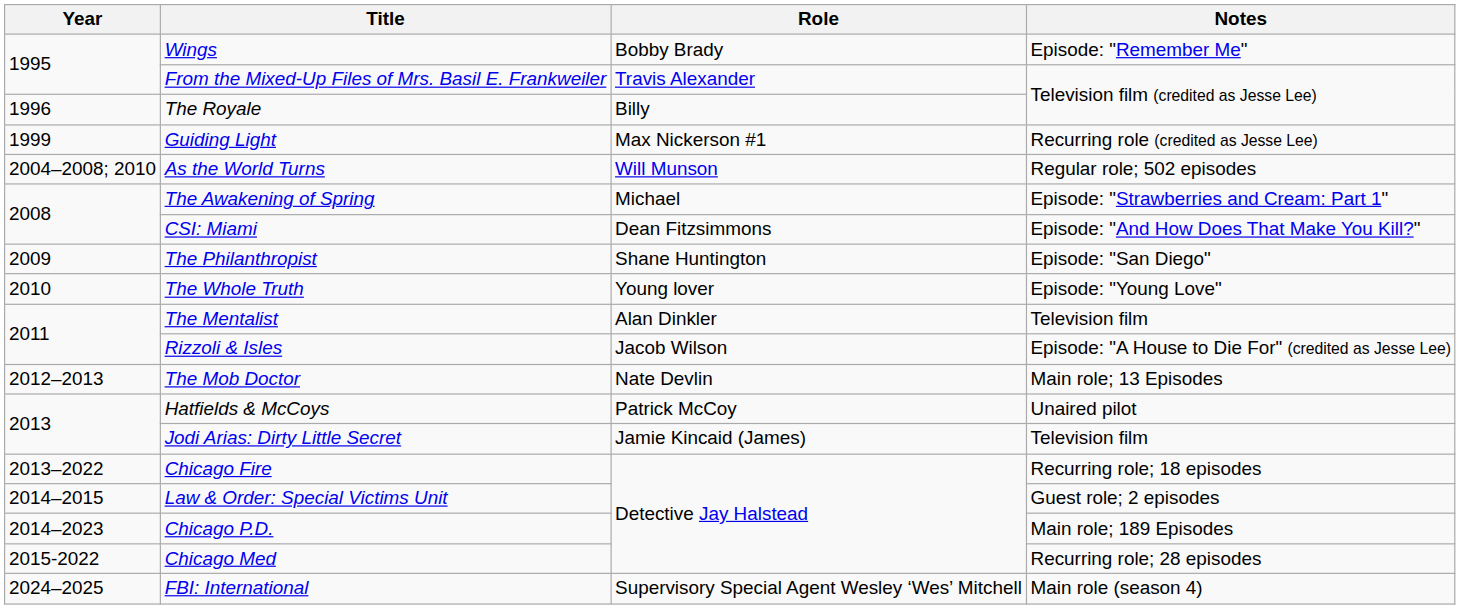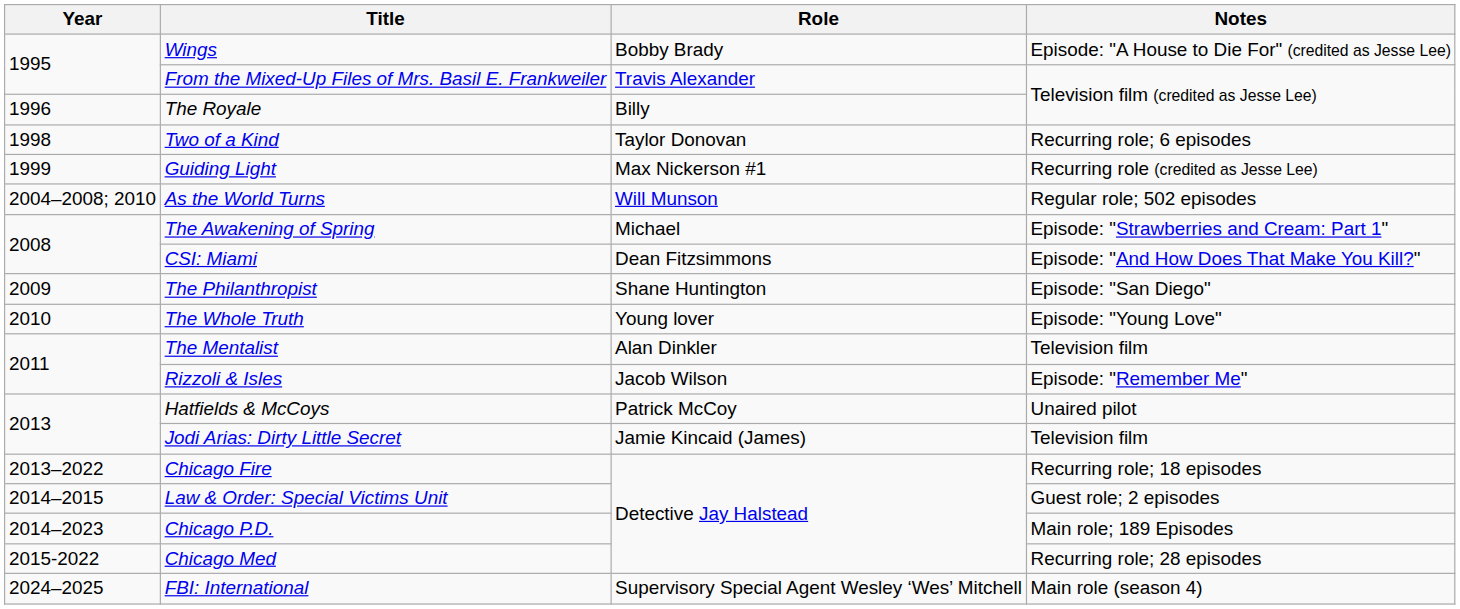 <table class="wikitable">
 <tr>
 <th>Year</th>
 <th>Title</th>
 <th>Role</th>
 <th>Notes</th>
 </tr>
 <tr>
 <td rowspan="2">1995</td>
 <td><em><a href='#'>Wings</a></em></td>
 <td>Bobby Brady</td>
-<td>Episode: "<a href='#'>Remember Me</a>"</td>
+<td>Episode: "A House to Die For" <small> (credited as Jesse Lee)</small></td>
 </tr>
 <tr>
 <td><em><a href='#'>From the Mixed-Up Files of Mrs. Basil E. Frankweiler</a></em></td>
 <td><a href='#'>Travis Alexander</a></td>
 <td rowspan="2">Television film <small> (credited as Jesse Lee)</small></td>
 </tr>
 <tr>
 <td>1996</td>
 <td><em>The Royale</em></td>
 <td>Billy</td>
+</tr>
+<tr>
+<td>1998</td>
+<td><em><a href='#'>Two of a Kind</a></em></td>
+<td>Taylor Donovan</td>
+<td>Recurring role; 6 episodes</td>
 </tr>
 <tr>
 <td>1999</td>
 <td><em><a href='#'>Guiding Light</a></em></td>
 <td>Max Nickerson #1</td>
 <td>Recurring role <small> (credited as Jesse Lee)</small></td>
 </tr>
 <tr>
 <td>2004–2008; 2010</td>
 <td><em><a href='#'>As the World Turns</a></em></td>
 <td><a href='#'>Will Munson</a></td>
 <td>Regular role; 502 episodes</td>
 </tr>
 <tr>
 <td rowspan="2">2008</td>
 <td><em><a href='#'>The Awakening of Spring</a></em></td>
 <td>Michael</td>
 <td>Episode: "<a href='#'>Strawberries and Cream: Part 1</a>"</td>
 </tr>
 <tr>
 <td><em><a href='#'>CSI: Miami</a></em></td>
 <td>Dean Fitzsimmons</td>
 <td>Episode: "<a href='#'>And How Does That Make You Kill?</a>"</td>
 </tr>
 <tr>
 <td>2009</td>
 <td><em><a href='#'>The Philanthropist</a></em></td>
 <td>Shane Huntington</td>
 <td>Episode: "San Diego"</td>
 </tr>
 <tr>
 <td>2010</td>
 <td><em><a href='#'>The Whole Truth</a></em></td>
 <td>Young lover</td>
 <td>Episode: "Young Love"</td>
 </tr>
 <tr>
 <td rowspan="2">2011</td>
 <td><em><a href='#'>The Mentalist</a></em></td>
 <td>Alan Dinkler</td>
 <td>Television film</td>
 </tr>
 <tr>
 <td><em><a href='#'>Rizzoli & Isles</a></em></td>
 <td>Jacob Wilson</td>
-<td>Episode: "A House to Die For" <small> (credited as Jesse Lee)</small></td>
-</tr>
-<tr>
-<td>2012–2013</td>
-<td><em><a href='#'>The Mob Doctor</a></em></td>
-<td>Nate Devlin</td>
-<td>Main role; 13 Episodes</td>
+<td>Episode: "<a href='#'>Remember Me</a>"</td>
 </tr>
 <tr>
 <td rowspan="2">2013</td>
 <td><em>Hatfields & McCoys</em></td>
 <td>Patrick McCoy</td>
 <td>Unaired pilot</td>
 </tr>
 <tr>
 <td><em><a href='#'>Jodi Arias: Dirty Little Secret</a></em></td>
 <td>Jamie Kincaid (James)</td>
 <td>Television film</td>
 </tr>
 <tr>
 <td>2013–2022</td>
 <td><em><a href='#'>Chicago Fire</a></em></td>
 <td rowspan=4>Detective <a href='#'>Jay Halstead</a></td>
 <td>Recurring role; 18 episodes</td>
 </tr>
 <tr>
 <td>2014–2015</td>
 <td><em><a href='#'>Law & Order: Special Victims Unit</a></em></td>
 <td>Guest role; 2 episodes</td>
 </tr>
 <tr>
 <td>2014–2023</td>
 <td><em><a href='#'>Chicago P.D.</a></em></td>
 <td>Main role; 189 Episodes</td>
 </tr>
 <tr>
 <td>2015-2022</td>
 <td><em><a href='#'>Chicago Med</a></em></td>
 <td>Recurring role; 28 episodes</td>
 </tr>
 <tr>
 <td>2024–2025</td>
 <td><em><a href='#'>FBI: International</a></em></td>
 <td>Supervisory Special Agent Wesley ‘Wes’ Mitchell</td>
 <td>Main role (season 4)</td>
 </tr>
 </table>
